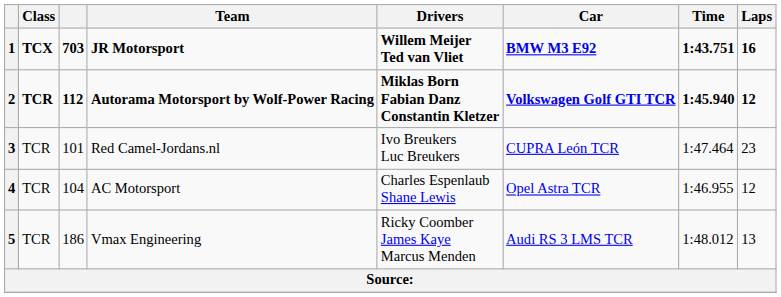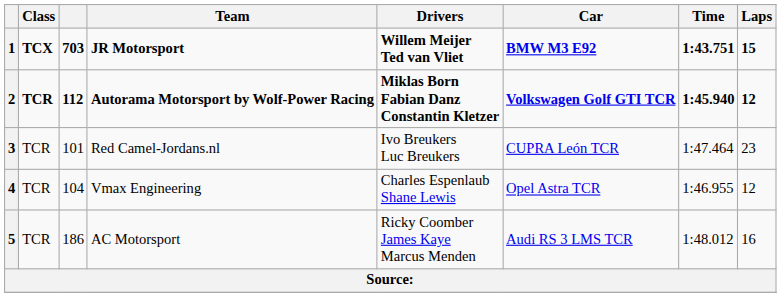 <table class="wikitable" style="font-size: 85%;">
 <tr>
 <th></th>
 <th>Class</th>
 <th></th>
 <th>Team</th>
 <th>Drivers</th>
 <th>Car</th>
 <th>Time</th>
 <th>Laps</th>
 </tr>
 <tr>
 <th>1</th>
 <td><strong>TCX</strong></td>
 <td><strong>703</strong></td>
 <td><strong> JR Motorsport</strong></td>
 <td><strong> Willem Meijer<br> Ted van Vliet</strong></td>
 <td><strong><a href='#'>BMW M3 E92</a></strong></td>
 <td><strong>1:43.751</strong></td>
-<td><strong>16</strong></td>
+<td><strong>15</strong></td>
 </tr>
 <tr>
 <th>2</th>
 <td><strong>TCR</strong></td>
 <td><strong>112</strong></td>
 <td><strong> Autorama Motorsport by Wolf-Power Racing</strong></td>
 <td><strong> Miklas Born<br> Fabian Danz<br> Constantin Kletzer</strong></td>
 <td><strong><a href='#'>Volkswagen Golf GTI TCR</a></strong></td>
 <td><strong>1:45.940</strong></td>
 <td><strong>12</strong></td>
 </tr>
 <tr>
 <th>3</th>
 <td>TCR</td>
 <td>101</td>
 <td> Red Camel-Jordans.nl</td>
 <td> Ivo Breukers<br> Luc Breukers</td>
 <td><a href='#'>CUPRA León TCR</a></td>
 <td>1:47.464</td>
 <td>23</td>
 </tr>
 <tr>
 <th>4</th>
 <td>TCR</td>
 <td>104</td>
-<td> AC Motorsport</td>
+<td> Vmax Engineering</td>
 <td> Charles Espenlaub<br> <a href='#'>Shane Lewis</a></td>
 <td><a href='#'>Opel Astra TCR</a></td>
 <td>1:46.955</td>
 <td>12</td>
 </tr>
 <tr>
 <th>5</th>
 <td>TCR</td>
 <td>186</td>
-<td> Vmax Engineering</td>
+<td> AC Motorsport</td>
 <td> Ricky Coomber<br> <a href='#'>James Kaye</a><br> Marcus Menden</td>
 <td><a href='#'>Audi RS 3 LMS TCR</a></td>
 <td>1:48.012</td>
-<td>13</td>
+<td>16</td>
 </tr>
 <tr>
 <th colspan=8>Source:</th>
 </tr>
 <tr>
 </tr>
 </table>
